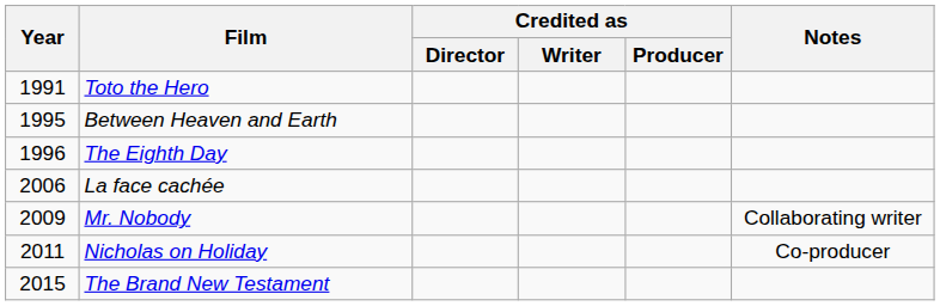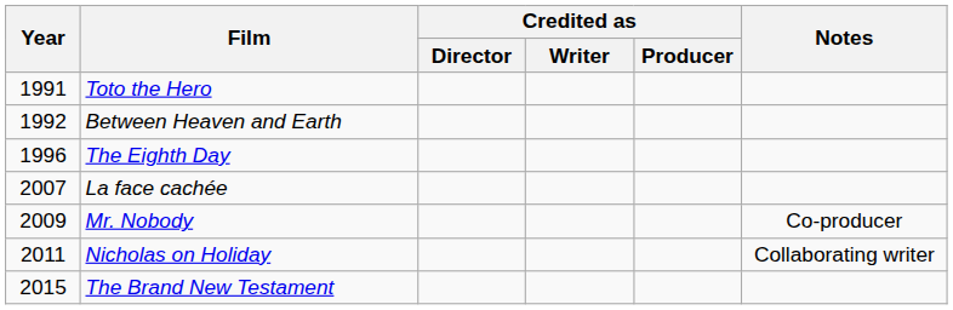 <table class="wikitable" style="text-align:center;font-size:100%;">
 <tr>
 <th rowspan="2" style="width:50px;">Year</th>
 <th rowspan="2" style="width:250px;">Film</th>
 <th colspan="3">Credited as</th>
 <th rowspan="2"  style="text-align:center; width:150px;">Notes</th>
 </tr>
 <tr>
 <th width=75>Director</th>
 <th width=75>Writer</th>
 <th width=75>Producer</th>
 </tr>
 <tr style="text-align:center;">
 <td>1991</td>
 <td style="text-align:left;"><em><a href='#'>Toto the Hero</a></em></td>
 <td></td>
 <td></td>
 <td></td>
 <td></td>
 </tr>
 <tr style="text-align:center;">
-<td>1995</td>
+<td>1992</td>
 <td style="text-align:left;"><em>Between Heaven and Earth</em></td>
 <td></td>
 <td></td>
 <td></td>
 <td></td>
 </tr>
 <tr style="text-align:center;">
 <td>1996</td>
 <td style="text-align:left;"><em><a href='#'>The Eighth Day</a></em></td>
 <td></td>
 <td></td>
 <td></td>
 <td></td>
 </tr>
 <tr style="text-align:center;">
-<td>2006</td>
+<td>2007</td>
 <td style="text-align:left;"><em>La face cachée</em></td>
 <td></td>
 <td></td>
 <td></td>
 <td></td>
 </tr>
 <tr style="text-align:center;">
 <td>2009</td>
 <td style="text-align:left;"><em><a href='#'>Mr. Nobody</a></em></td>
 <td></td>
 <td></td>
 <td></td>
-<td>Collaborating writer</td>
+<td>Co-producer</td>
 </tr>
 <tr style="text-align:center;">
 <td>2011</td>
 <td style="text-align:left;"><em><a href='#'>Nicholas on Holiday</a></em></td>
 <td></td>
 <td></td>
 <td></td>
-<td>Co-producer</td>
+<td>Collaborating writer</td>
 </tr>
 <tr style="text-align:center;">
 <td>2015</td>
 <td style="text-align:left;"><em><a href='#'>The Brand New Testament</a></em></td>
 <td></td>
 <td></td>
 <td></td>
 <td></td>
 </tr>
 </table>
